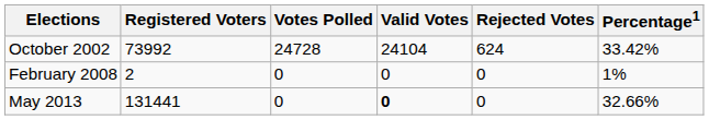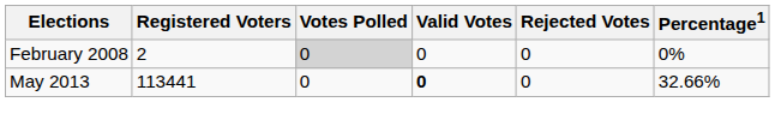 <table class="wikitable sortable">
 <tr>
 <th>Elections</th>
 <th>Registered Voters</th>
 <th>Votes Polled</th>
 <th>Valid Votes</th>
 <th>Rejected Votes</th>
 <th>Percentage<sup>1</sup></th>
 </tr>
 <tr>
-<td>October 2002</td>
-<td>73992</td>
-<td>24728</td>
-<td>24104</td>
-<td>624</td>
-<td>33.42%</td>
-</tr>
-<tr>
 <td>February 2008</td>
 <td>2</td>
+<td style="background: lightgrey;">0</td>
 <td>0</td>
 <td>0</td>
-<td>0</td>
-<td>1%</td>
+<td>0%</td>
 </tr>
 <tr>
 <td>May 2013</td>
-<td>131441</td>
+<td>113441</td>
 <td>0</td>
 <td><strong>0</strong></td>
 <td>0</td>
 <td>32.66%</td>
 </tr>
 </table>
